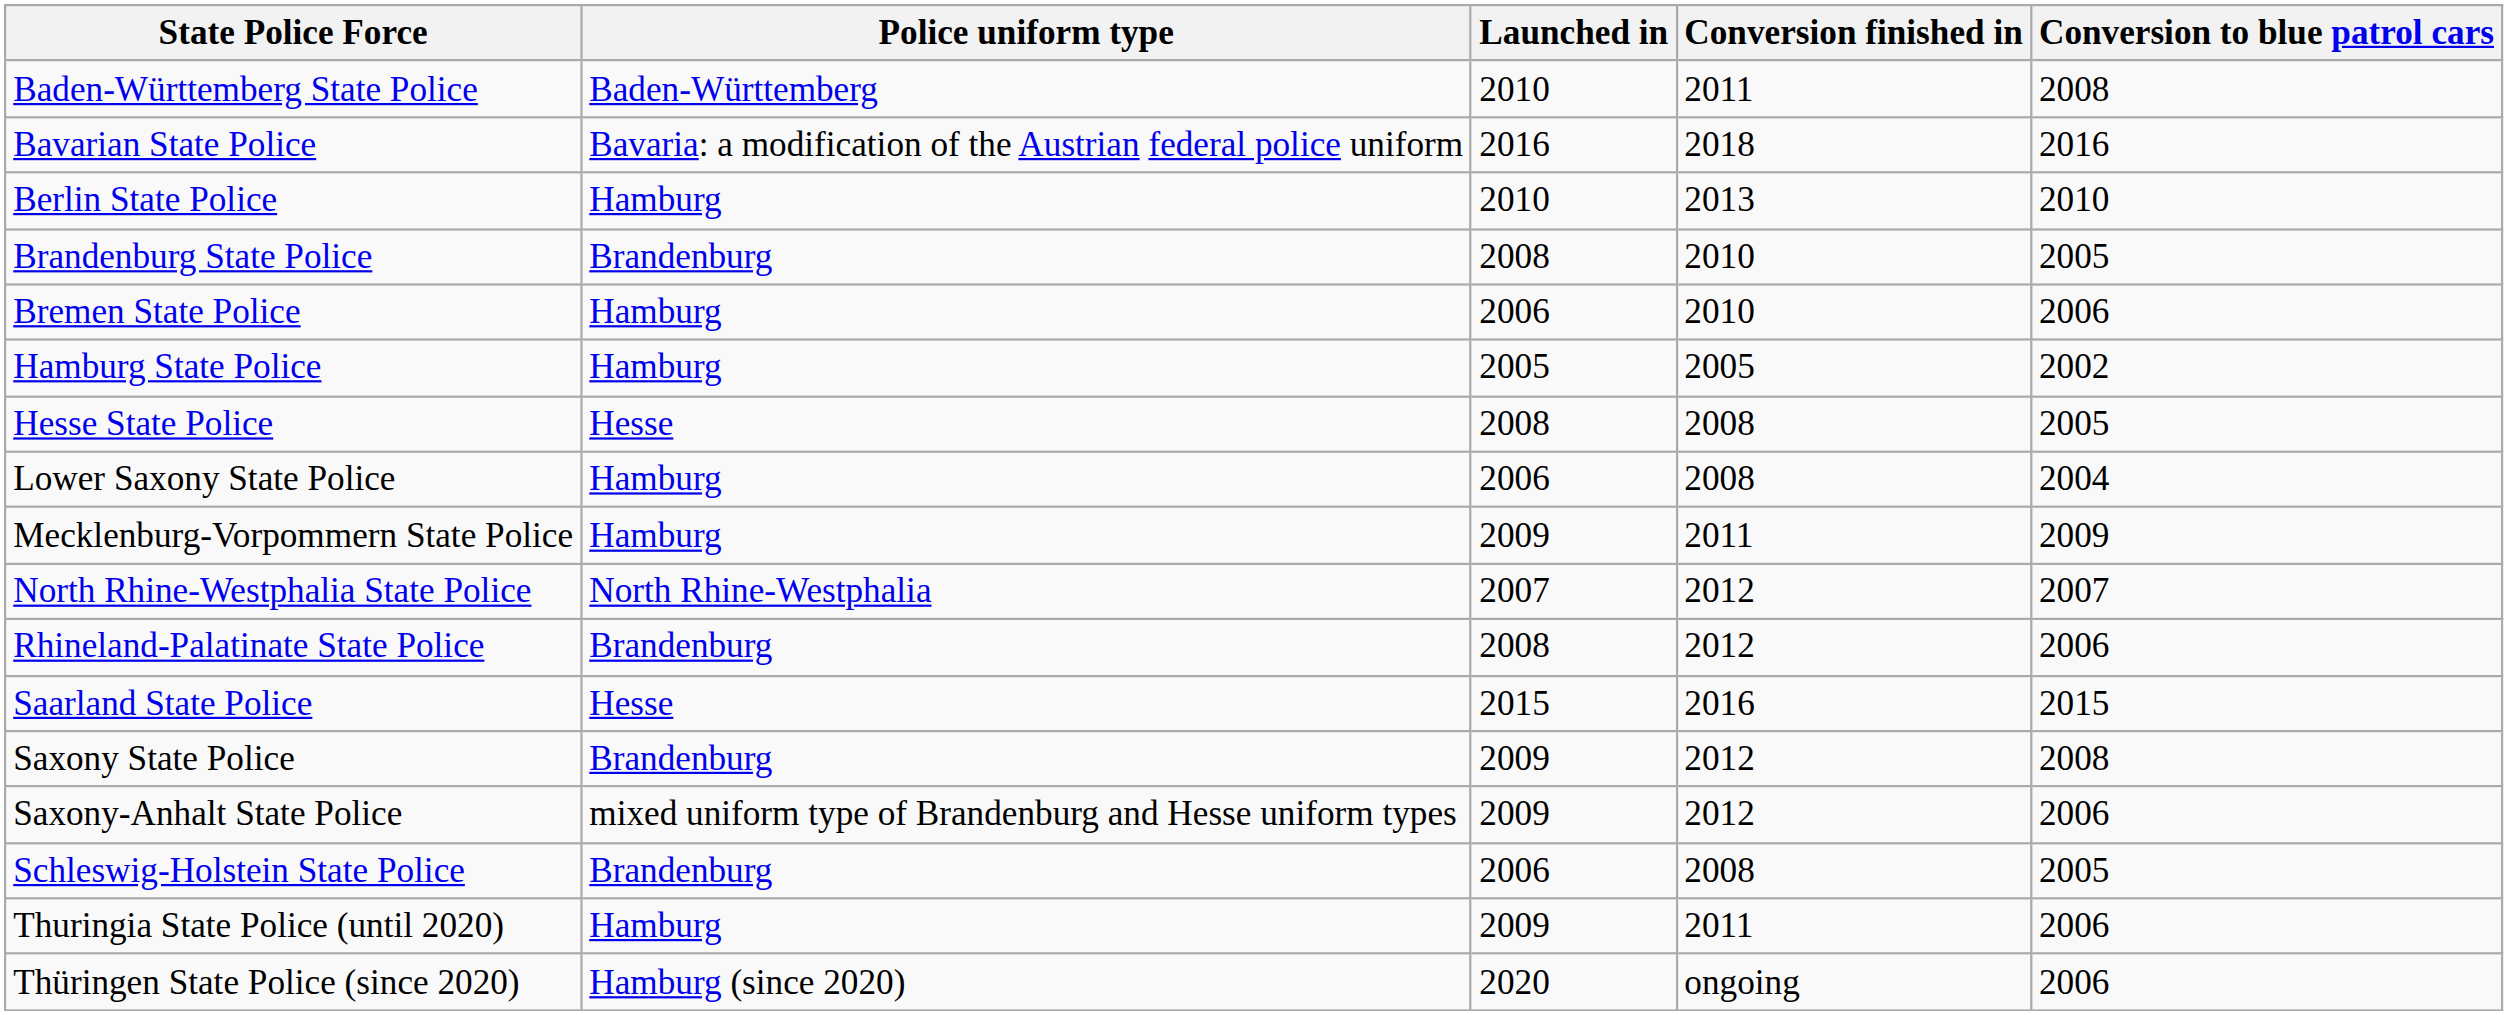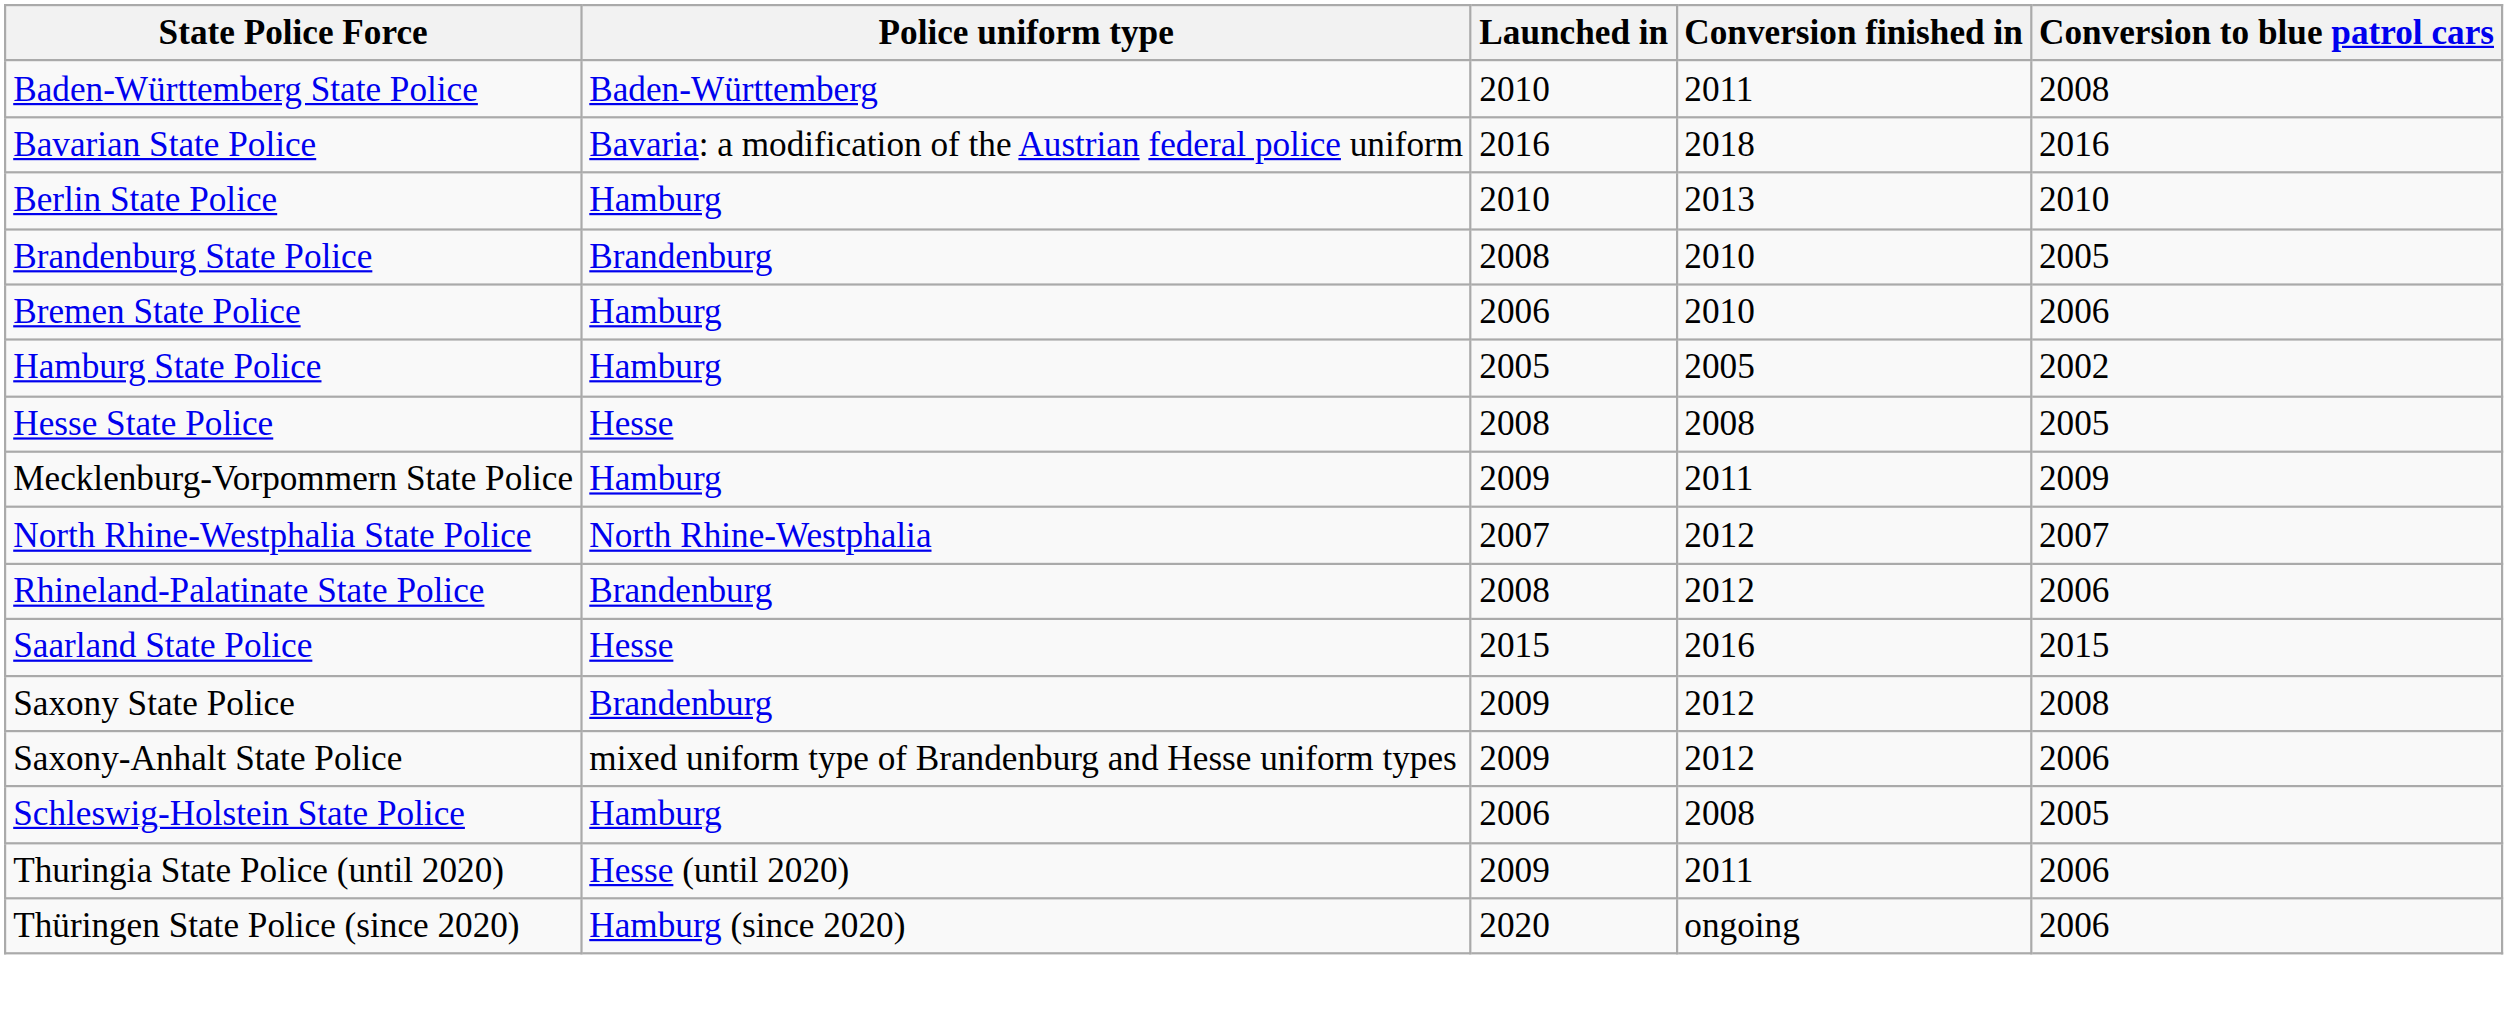 <table class="wikitable sortable">
 <tr>
 <th>State Police Force</th>
 <th>Police uniform type</th>
 <th>Launched in</th>
 <th>Conversion finished in</th>
 <th>Conversion to blue <a href='#'>patrol cars</a></th>
 </tr>
 <tr>
 <td><a href='#'>Baden-Württemberg State Police</a></td>
 <td><a href='#'>Baden-Württemberg</a></td>
 <td>2010</td>
 <td>2011</td>
 <td>2008</td>
 </tr>
 <tr>
 <td><a href='#'>Bavarian State Police</a></td>
 <td><a href='#'>Bavaria</a>: a modification of the <a href='#'>Austrian</a> <a href='#'>federal police</a> uniform</td>
 <td>2016</td>
 <td>2018</td>
 <td>2016</td>
 </tr>
 <tr>
 <td><a href='#'>Berlin State Police</a></td>
 <td><a href='#'>Hamburg</a></td>
 <td>2010</td>
 <td>2013</td>
 <td>2010</td>
 </tr>
 <tr>
 <td><a href='#'>Brandenburg State Police</a></td>
 <td><a href='#'>Brandenburg</a></td>
 <td>2008</td>
 <td>2010</td>
 <td>2005</td>
 </tr>
 <tr>
 <td><a href='#'>Bremen State Police</a></td>
 <td><a href='#'>Hamburg</a></td>
 <td>2006</td>
 <td>2010</td>
 <td>2006</td>
 </tr>
 <tr>
 <td><a href='#'>Hamburg State Police</a></td>
 <td><a href='#'>Hamburg</a></td>
 <td>2005</td>
 <td>2005</td>
 <td>2002</td>
 </tr>
 <tr>
 <td><a href='#'>Hesse State Police</a></td>
 <td><a href='#'>Hesse</a></td>
 <td>2008</td>
 <td>2008</td>
 <td>2005</td>
 </tr>
 <tr>
-<td>Lower Saxony State Police</td>
-<td><a href='#'>Hamburg</a></td>
-<td>2006</td>
-<td>2008</td>
-<td>2004</td>
-</tr>
-<tr>
 <td>Mecklenburg-Vorpommern State Police</td>
 <td><a href='#'>Hamburg</a></td>
 <td>2009</td>
 <td>2011</td>
 <td>2009</td>
 </tr>
 <tr>
 <td><a href='#'>North Rhine-Westphalia State Police</a></td>
 <td><a href='#'>North Rhine-Westphalia</a></td>
 <td>2007</td>
 <td>2012</td>
 <td>2007</td>
 </tr>
 <tr>
 <td><a href='#'>Rhineland-Palatinate State Police</a></td>
 <td><a href='#'>Brandenburg</a></td>
 <td>2008</td>
 <td>2012</td>
 <td>2006</td>
 </tr>
 <tr>
 <td><a href='#'>Saarland State Police</a></td>
 <td><a href='#'>Hesse</a></td>
 <td>2015</td>
 <td>2016</td>
 <td>2015</td>
 </tr>
 <tr>
 <td>Saxony State Police</td>
 <td><a href='#'>Brandenburg</a></td>
 <td>2009</td>
 <td>2012</td>
 <td>2008</td>
 </tr>
 <tr>
 <td>Saxony-Anhalt State Police</td>
 <td>mixed uniform type of Brandenburg and Hesse uniform types</td>
 <td>2009</td>
 <td>2012</td>
 <td>2006</td>
 </tr>
 <tr>
 <td><a href='#'>Schleswig-Holstein State Police</a></td>
-<td><a href='#'>Brandenburg</a></td>
+<td><a href='#'>Hamburg</a></td>
 <td>2006</td>
 <td>2008</td>
 <td>2005</td>
 </tr>
 <tr>
 <td>Thuringia State Police (until 2020)</td>
-<td><a href='#'>Hamburg</a></td>
+<td><a href='#'>Hesse</a> (until 2020)</td>
 <td>2009</td>
 <td>2011</td>
 <td>2006</td>
 </tr>
 <tr>
 <td>Thüringen State Police (since 2020)</td>
 <td><a href='#'>Hamburg</a> (since 2020)</td>
 <td>2020</td>
 <td>ongoing</td>
 <td>2006</td>
 </tr>
 </table>
